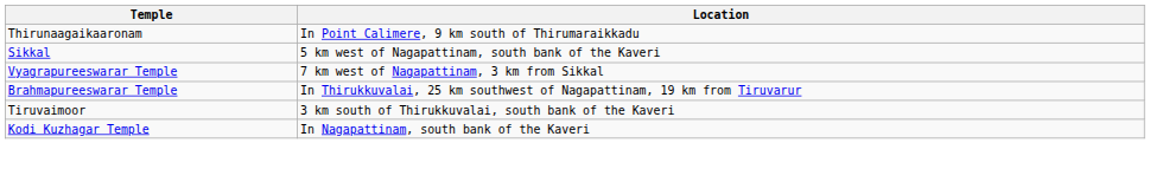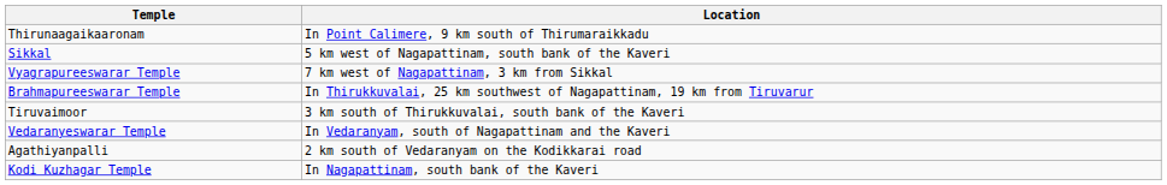 <table class="wikitable" border="1" width="100%">
 <tr>
 <th>Temple</th>
 <th>Location</th>
 </tr>
 <tr>
 <td>Thirunaagaikaaronam</td>
 <td>In <a href='#'>Point Calimere</a>, 9 km south of Thirumaraikkadu</td>
 </tr>
 <tr>
 <td><a href='#'>Sikkal</a></td>
 <td>5 km west of Nagapattinam, south bank of the Kaveri</td>
 </tr>
 <tr>
 <td><a href='#'>Vyagrapureeswarar Temple</a></td>
 <td>7 km west of <a href='#'>Nagapattinam</a>, 3 km from Sikkal</td>
 </tr>
 <tr>
 <td><a href='#'>Brahmapureeswarar Temple</a></td>
 <td>In <a href='#'>Thirukkuvalai</a>, 25 km southwest of Nagapattinam, 19 km from <a href='#'>Tiruvarur</a></td>
 </tr>
 <tr>
 <td>Tiruvaimoor</td>
 <td>3 km south of Thirukkuvalai, south bank of the Kaveri</td>
 </tr>
 <tr>
+<td><a href='#'>Vedaranyeswarar Temple</a></td>
+<td>In <a href='#'>Vedaranyam</a>, south of Nagapattinam and the Kaveri</td>
+</tr>
+<tr>
+<td>Agathiyanpalli</td>
+<td>2 km south of Vedaranyam on the Kodikkarai road</td>
+</tr>
+<tr>
 <td><a href='#'>Kodi Kuzhagar Temple</a></td>
 <td>In <a href='#'>Nagapattinam</a>, south bank of the Kaveri</td>
 </tr>
 </table>
